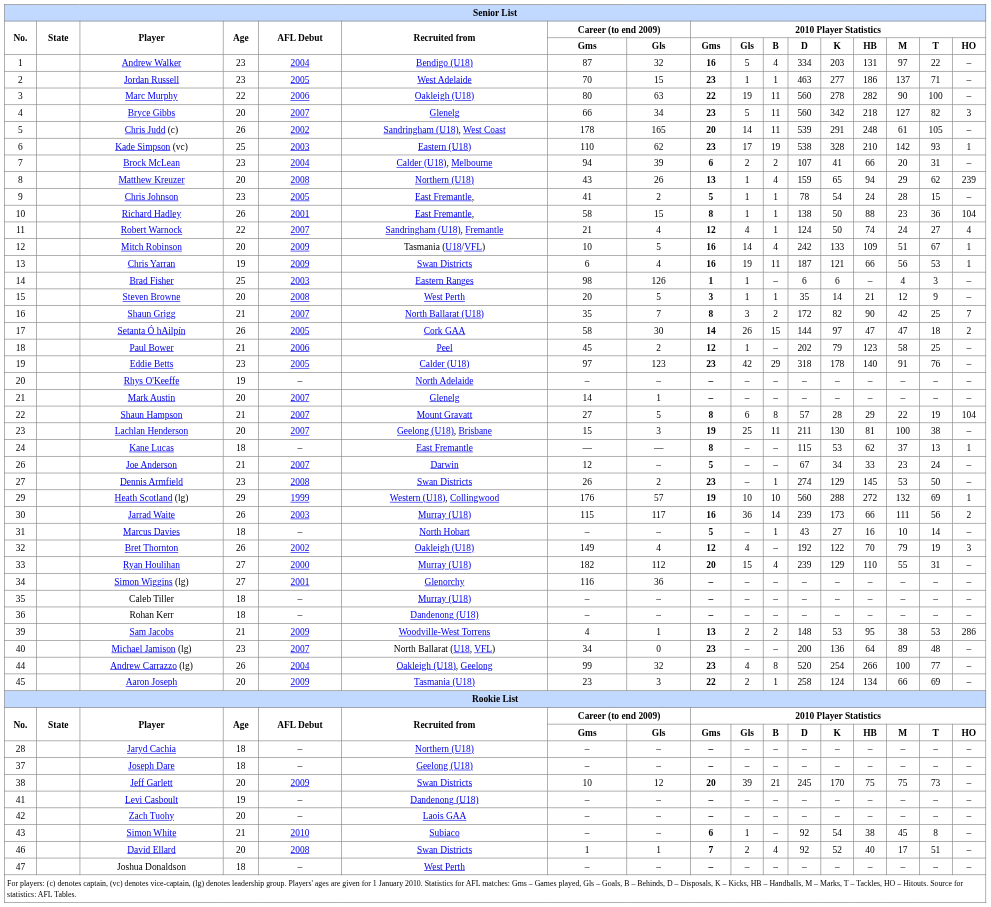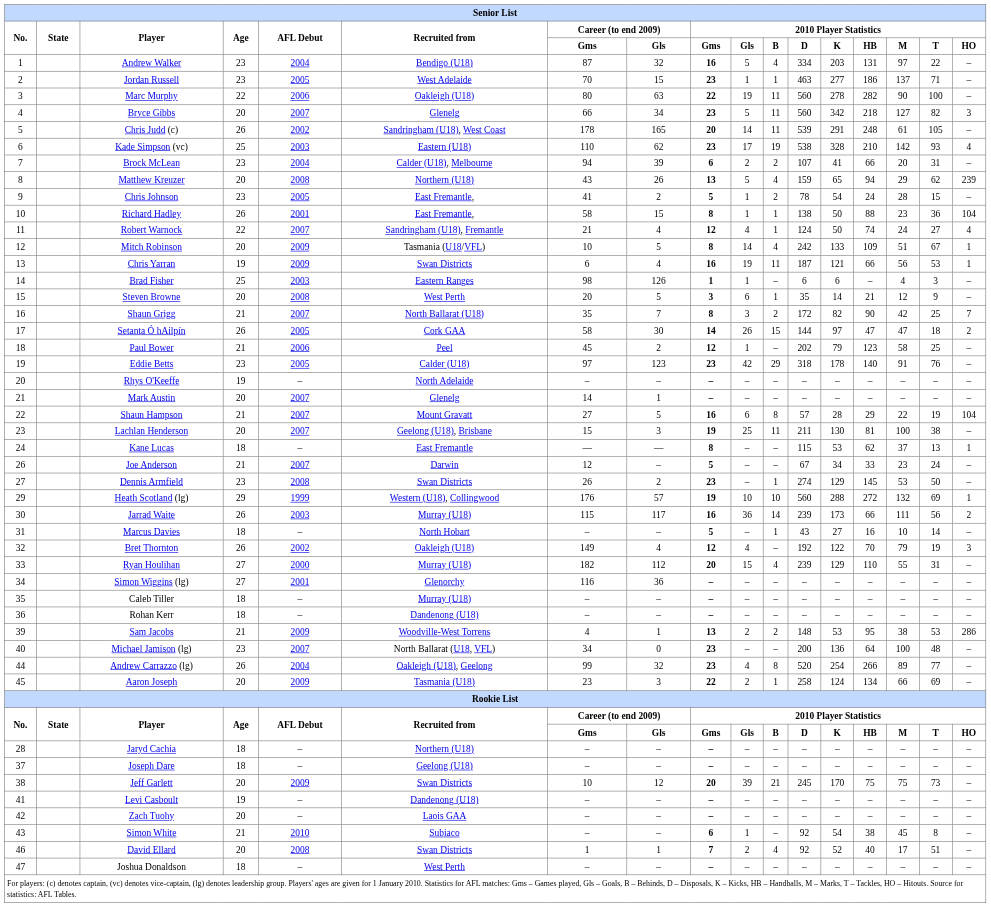 <table border="1" cellpadding="4" cellspacing="0"  style="text-align:center; font-size:95%; border-collapse:collapse;">
 <tr style="background:#C1D8FF;">
 <th colspan="17">Senior List</th>
 </tr>
 <tr>
 <td rowspan="2"><strong>No. </strong></td>
 <td rowspan="2"><strong>State</strong></td>
 <td rowspan="2"><strong>Player </strong></td>
 <td rowspan="2"><strong>Age </strong></td>
 <td rowspan="2"><strong>AFL Debut </strong></td>
 <td rowspan="2"><strong>Recruited from </strong></td>
 <td colspan="2"><strong>Career (to end 2009) </strong></td>
 <td colspan="9"><strong>2010 Player Statistics</strong></td>
 </tr>
 <tr>
 <th>Gms</th>
 <th>Gls</th>
 <th>Gms</th>
 <th>Gls</th>
 <th>B</th>
 <th>D</th>
 <th>K</th>
 <th>HB</th>
 <th>M</th>
 <th>T</th>
 <th>HO</th>
 </tr>
 <tr>
 <td>1</td>
 <td></td>
 <td><a href='#'>Andrew Walker</a></td>
 <td>23</td>
 <td><a href='#'>2004</a></td>
 <td><a href='#'>Bendigo (U18)</a></td>
 <td>87</td>
 <td>32</td>
 <td><strong>16</strong></td>
 <td>5</td>
 <td>4</td>
 <td>334</td>
 <td>203</td>
 <td>131</td>
 <td>97</td>
 <td>22</td>
 <td>–</td>
 </tr>
 <tr>
 <td>2</td>
 <td></td>
 <td><a href='#'>Jordan Russell</a></td>
 <td>23</td>
 <td><a href='#'>2005</a></td>
 <td><a href='#'>West Adelaide</a></td>
 <td>70</td>
 <td>15</td>
 <td><strong>23</strong></td>
 <td>1</td>
 <td>1</td>
 <td>463</td>
 <td>277</td>
 <td>186</td>
 <td>137</td>
 <td>71</td>
 <td>–</td>
 </tr>
 <tr>
 <td>3</td>
 <td></td>
 <td><a href='#'>Marc Murphy</a></td>
 <td>22</td>
 <td><a href='#'>2006</a></td>
 <td><a href='#'>Oakleigh (U18)</a></td>
 <td>80</td>
 <td>63</td>
 <td><strong>22</strong></td>
 <td>19</td>
 <td>11</td>
 <td>560</td>
 <td>278</td>
 <td>282</td>
 <td>90</td>
 <td>100</td>
 <td>–</td>
 </tr>
 <tr>
 <td>4</td>
 <td></td>
 <td><a href='#'>Bryce Gibbs</a></td>
 <td>20</td>
 <td><a href='#'>2007</a></td>
 <td><a href='#'>Glenelg</a></td>
 <td>66</td>
 <td>34</td>
 <td><strong>23</strong></td>
 <td>5</td>
 <td>11</td>
 <td>560</td>
 <td>342</td>
 <td>218</td>
 <td>127</td>
 <td>82</td>
 <td>3</td>
 </tr>
 <tr>
 <td>5</td>
 <td></td>
 <td><a href='#'>Chris Judd</a> (c)</td>
 <td>26</td>
 <td><a href='#'>2002</a></td>
 <td><a href='#'>Sandringham (U18)</a>, <a href='#'>West Coast</a></td>
 <td>178</td>
 <td>165</td>
 <td><strong>20</strong></td>
 <td>14</td>
 <td>11</td>
 <td>539</td>
 <td>291</td>
 <td>248</td>
 <td>61</td>
 <td>105</td>
 <td>–</td>
 </tr>
 <tr>
 <td>6</td>
 <td></td>
 <td><a href='#'>Kade Simpson</a> (vc)</td>
 <td>25</td>
 <td><a href='#'>2003</a></td>
 <td><a href='#'>Eastern (U18)</a></td>
 <td>110</td>
 <td>62</td>
 <td><strong>23</strong></td>
 <td>17</td>
 <td>19</td>
 <td>538</td>
 <td>328</td>
 <td>210</td>
 <td>142</td>
 <td>93</td>
-<td>1</td>
+<td>4</td>
 </tr>
 <tr>
 <td>7</td>
 <td></td>
 <td><a href='#'>Brock McLean</a></td>
 <td>23</td>
 <td><a href='#'>2004</a></td>
 <td><a href='#'>Calder (U18)</a>, <a href='#'>Melbourne</a></td>
 <td>94</td>
 <td>39</td>
 <td><strong>6</strong></td>
 <td>2</td>
 <td>2</td>
 <td>107</td>
 <td>41</td>
 <td>66</td>
 <td>20</td>
 <td>31</td>
 <td>–</td>
 </tr>
 <tr>
 <td>8</td>
 <td></td>
 <td><a href='#'>Matthew Kreuzer</a></td>
 <td>20</td>
 <td><a href='#'>2008</a></td>
 <td><a href='#'>Northern (U18)</a></td>
 <td>43</td>
 <td>26</td>
 <td><strong>13</strong></td>
-<td>1</td>
+<td>5</td>
 <td>4</td>
 <td>159</td>
 <td>65</td>
 <td>94</td>
 <td>29</td>
 <td>62</td>
 <td>239</td>
 </tr>
 <tr>
 <td>9</td>
 <td></td>
 <td><a href='#'>Chris Johnson</a></td>
 <td>23</td>
 <td><a href='#'>2005</a></td>
 <td><a href='#'>East Fremantle</a>, </td>
 <td>41</td>
 <td>2</td>
 <td><strong>5</strong></td>
 <td>1</td>
-<td>1</td>
+<td>2</td>
 <td>78</td>
 <td>54</td>
 <td>24</td>
 <td>28</td>
 <td>15</td>
 <td>–</td>
 </tr>
 <tr>
 <td>10</td>
 <td></td>
 <td><a href='#'>Richard Hadley</a></td>
 <td>26</td>
 <td><a href='#'>2001</a></td>
 <td><a href='#'>East Fremantle</a>, </td>
 <td>58</td>
 <td>15</td>
 <td><strong>8</strong></td>
 <td>1</td>
 <td>1</td>
 <td>138</td>
 <td>50</td>
 <td>88</td>
 <td>23</td>
 <td>36</td>
 <td>104</td>
 </tr>
 <tr>
 <td>11</td>
 <td></td>
 <td><a href='#'>Robert Warnock</a></td>
 <td>22</td>
 <td><a href='#'>2007</a></td>
 <td><a href='#'>Sandringham (U18)</a>, <a href='#'>Fremantle</a></td>
 <td>21</td>
 <td>4</td>
 <td><strong>12</strong></td>
 <td>4</td>
 <td>1</td>
 <td>124</td>
 <td>50</td>
 <td>74</td>
 <td>24</td>
 <td>27</td>
 <td>4</td>
 </tr>
 <tr>
 <td>12</td>
 <td></td>
 <td><a href='#'>Mitch Robinson</a></td>
 <td>20</td>
 <td><a href='#'>2009</a></td>
 <td>Tasmania (<a href='#'>U18</a>/<a href='#'>VFL</a>)</td>
 <td>10</td>
 <td>5</td>
-<td><strong>16</strong></td>
+<td><strong>8</strong></td>
 <td>14</td>
 <td>4</td>
 <td>242</td>
 <td>133</td>
 <td>109</td>
 <td>51</td>
 <td>67</td>
 <td>1</td>
 </tr>
 <tr>
 <td>13</td>
 <td></td>
 <td><a href='#'>Chris Yarran</a></td>
 <td>19</td>
 <td><a href='#'>2009</a></td>
 <td><a href='#'>Swan Districts</a></td>
 <td>6</td>
 <td>4</td>
 <td><strong>16</strong></td>
 <td>19</td>
 <td>11</td>
 <td>187</td>
 <td>121</td>
 <td>66</td>
 <td>56</td>
 <td>53</td>
 <td>1</td>
 </tr>
 <tr>
 <td>14</td>
 <td></td>
 <td><a href='#'>Brad Fisher</a></td>
 <td>25</td>
 <td><a href='#'>2003</a></td>
 <td><a href='#'>Eastern Ranges</a></td>
 <td>98</td>
 <td>126</td>
 <td><strong>1</strong></td>
 <td>1</td>
 <td>–</td>
 <td>6</td>
 <td>6</td>
 <td>–</td>
 <td>4</td>
 <td>3</td>
 <td>–</td>
 </tr>
 <tr>
 <td>15</td>
 <td></td>
 <td><a href='#'>Steven Browne</a></td>
 <td>20</td>
 <td><a href='#'>2008</a></td>
 <td><a href='#'>West Perth</a></td>
 <td>20</td>
 <td>5</td>
 <td><strong>3</strong></td>
-<td>1</td>
+<td>6</td>
 <td>1</td>
 <td>35</td>
 <td>14</td>
 <td>21</td>
 <td>12</td>
 <td>9</td>
 <td>–</td>
 </tr>
 <tr>
 <td>16</td>
 <td></td>
 <td><a href='#'>Shaun Grigg</a></td>
 <td>21</td>
 <td><a href='#'>2007</a></td>
 <td><a href='#'>North Ballarat (U18)</a></td>
 <td>35</td>
 <td>7</td>
 <td><strong>8</strong></td>
 <td>3</td>
 <td>2</td>
 <td>172</td>
 <td>82</td>
 <td>90</td>
 <td>42</td>
 <td>25</td>
 <td>7</td>
 </tr>
 <tr>
 <td>17</td>
 <td></td>
 <td><a href='#'>Setanta Ó hAilpín</a></td>
 <td>26</td>
 <td><a href='#'>2005</a></td>
 <td><a href='#'>Cork GAA</a></td>
 <td>58</td>
 <td>30</td>
 <td><strong>14</strong></td>
 <td>26</td>
 <td>15</td>
 <td>144</td>
 <td>97</td>
 <td>47</td>
 <td>47</td>
 <td>18</td>
 <td>2</td>
 </tr>
 <tr>
 <td>18</td>
 <td></td>
 <td><a href='#'>Paul Bower</a></td>
 <td>21</td>
 <td><a href='#'>2006</a></td>
 <td><a href='#'>Peel</a></td>
 <td>45</td>
 <td>2</td>
 <td><strong>12</strong></td>
 <td>1</td>
 <td>–</td>
 <td>202</td>
 <td>79</td>
 <td>123</td>
 <td>58</td>
 <td>25</td>
 <td>–</td>
 </tr>
 <tr>
 <td>19</td>
 <td></td>
 <td><a href='#'>Eddie Betts</a></td>
 <td>23</td>
 <td><a href='#'>2005</a></td>
 <td><a href='#'>Calder (U18)</a></td>
 <td>97</td>
 <td>123</td>
 <td><strong>23</strong></td>
 <td>42</td>
 <td>29</td>
 <td>318</td>
 <td>178</td>
 <td>140</td>
 <td>91</td>
 <td>76</td>
 <td>–</td>
 </tr>
 <tr>
 <td>20</td>
 <td></td>
 <td><a href='#'>Rhys O'Keeffe</a></td>
 <td>19</td>
 <td>–</td>
 <td><a href='#'>North Adelaide</a></td>
 <td>–</td>
 <td>–</td>
 <td><strong>–</strong></td>
 <td>–</td>
 <td>–</td>
 <td>–</td>
 <td>–</td>
 <td>–</td>
 <td>–</td>
 <td>–</td>
 <td>–</td>
 </tr>
 <tr>
 <td>21</td>
 <td></td>
 <td><a href='#'>Mark Austin</a></td>
 <td>20</td>
 <td><a href='#'>2007</a></td>
 <td><a href='#'>Glenelg</a></td>
 <td>14</td>
 <td>1</td>
 <td><strong>–</strong></td>
 <td>–</td>
 <td>–</td>
 <td>–</td>
 <td>–</td>
 <td>–</td>
 <td>–</td>
 <td>–</td>
 <td>–</td>
 </tr>
 <tr>
 <td>22</td>
 <td></td>
 <td><a href='#'>Shaun Hampson</a></td>
 <td>21</td>
 <td><a href='#'>2007</a></td>
 <td><a href='#'>Mount Gravatt</a></td>
 <td>27</td>
 <td>5</td>
-<td><strong>8</strong></td>
+<td><strong>16</strong></td>
 <td>6</td>
 <td>8</td>
 <td>57</td>
 <td>28</td>
 <td>29</td>
 <td>22</td>
 <td>19</td>
 <td>104</td>
 </tr>
 <tr>
 <td>23</td>
 <td></td>
 <td><a href='#'>Lachlan Henderson</a></td>
 <td>20</td>
 <td><a href='#'>2007</a></td>
 <td><a href='#'>Geelong (U18)</a>, <a href='#'>Brisbane</a></td>
 <td>15</td>
 <td>3</td>
 <td><strong>19</strong></td>
 <td>25</td>
 <td>11</td>
 <td>211</td>
 <td>130</td>
 <td>81</td>
 <td>100</td>
 <td>38</td>
 <td>–</td>
 </tr>
 <tr>
 <td>24</td>
 <td></td>
 <td><a href='#'>Kane Lucas</a></td>
 <td>18</td>
 <td>–</td>
 <td><a href='#'>East Fremantle</a></td>
 <td>—</td>
 <td>—</td>
 <td><strong>8</strong></td>
 <td>–</td>
 <td>–</td>
 <td>115</td>
 <td>53</td>
 <td>62</td>
 <td>37</td>
 <td>13</td>
 <td>1</td>
 </tr>
 <tr>
 <td>26</td>
 <td></td>
 <td><a href='#'>Joe Anderson</a></td>
 <td>21</td>
 <td><a href='#'>2007</a></td>
 <td><a href='#'>Darwin</a></td>
 <td>12</td>
 <td>–</td>
 <td><strong>5</strong></td>
 <td>–</td>
 <td>–</td>
 <td>67</td>
 <td>34</td>
 <td>33</td>
 <td>23</td>
 <td>24</td>
 <td>–</td>
 </tr>
 <tr>
 <td>27</td>
 <td></td>
 <td><a href='#'>Dennis Armfield</a></td>
 <td>23</td>
 <td><a href='#'>2008</a></td>
 <td><a href='#'>Swan Districts</a></td>
 <td>26</td>
 <td>2</td>
 <td><strong>23</strong></td>
 <td>–</td>
 <td>1</td>
 <td>274</td>
 <td>129</td>
 <td>145</td>
 <td>53</td>
 <td>50</td>
 <td>–</td>
 </tr>
 <tr>
 <td>29</td>
 <td></td>
 <td><a href='#'>Heath Scotland</a> (lg)</td>
 <td>29</td>
 <td><a href='#'>1999</a></td>
 <td><a href='#'>Western (U18)</a>, <a href='#'>Collingwood</a></td>
 <td>176</td>
 <td>57</td>
 <td><strong>19</strong></td>
 <td>10</td>
 <td>10</td>
 <td>560</td>
 <td>288</td>
 <td>272</td>
 <td>132</td>
 <td>69</td>
 <td>1</td>
 </tr>
 <tr>
 <td>30</td>
 <td></td>
 <td><a href='#'>Jarrad Waite</a></td>
 <td>26</td>
 <td><a href='#'>2003</a></td>
 <td><a href='#'>Murray (U18)</a></td>
 <td>115</td>
 <td>117</td>
 <td><strong>16</strong></td>
 <td>36</td>
 <td>14</td>
 <td>239</td>
 <td>173</td>
 <td>66</td>
 <td>111</td>
 <td>56</td>
 <td>2</td>
 </tr>
 <tr>
 <td>31</td>
 <td></td>
 <td><a href='#'>Marcus Davies</a></td>
 <td>18</td>
 <td>–</td>
 <td><a href='#'>North Hobart</a></td>
 <td>–</td>
 <td>–</td>
 <td><strong>5</strong></td>
 <td>–</td>
 <td>1</td>
 <td>43</td>
 <td>27</td>
 <td>16</td>
 <td>10</td>
 <td>14</td>
 <td>–</td>
 </tr>
 <tr>
 <td>32</td>
 <td></td>
 <td><a href='#'>Bret Thornton</a></td>
 <td>26</td>
 <td><a href='#'>2002</a></td>
 <td><a href='#'>Oakleigh (U18)</a></td>
 <td>149</td>
 <td>4</td>
 <td><strong>12</strong></td>
 <td>4</td>
 <td>–</td>
 <td>192</td>
 <td>122</td>
 <td>70</td>
 <td>79</td>
 <td>19</td>
 <td>3</td>
 </tr>
 <tr>
 <td>33</td>
 <td></td>
 <td><a href='#'>Ryan Houlihan</a></td>
 <td>27</td>
 <td><a href='#'>2000</a></td>
 <td><a href='#'>Murray (U18)</a></td>
 <td>182</td>
 <td>112</td>
 <td><strong>20</strong></td>
 <td>15</td>
 <td>4</td>
 <td>239</td>
 <td>129</td>
 <td>110</td>
 <td>55</td>
 <td>31</td>
 <td>–</td>
 </tr>
 <tr>
 <td>34</td>
 <td></td>
 <td><a href='#'>Simon Wiggins</a> (lg)</td>
 <td>27</td>
 <td><a href='#'>2001</a></td>
 <td><a href='#'>Glenorchy</a></td>
 <td>116</td>
 <td>36</td>
 <td><strong>–</strong></td>
 <td>–</td>
 <td>–</td>
 <td>–</td>
 <td>–</td>
 <td>–</td>
 <td>–</td>
 <td>–</td>
 <td>–</td>
 </tr>
 <tr>
 <td>35</td>
 <td></td>
 <td>Caleb Tiller</td>
 <td>18</td>
 <td>–</td>
 <td><a href='#'>Murray (U18)</a></td>
 <td>–</td>
 <td>–</td>
 <td><strong>–</strong></td>
 <td>–</td>
 <td>–</td>
 <td>–</td>
 <td>–</td>
 <td>–</td>
 <td>–</td>
 <td>–</td>
 <td>–</td>
 </tr>
 <tr>
 <td>36</td>
 <td></td>
 <td>Rohan Kerr</td>
 <td>18</td>
 <td>–</td>
 <td><a href='#'>Dandenong (U18)</a></td>
 <td>–</td>
 <td>–</td>
 <td><strong>–</strong></td>
 <td>–</td>
 <td>–</td>
 <td>–</td>
 <td>–</td>
 <td>–</td>
 <td>–</td>
 <td>–</td>
 <td>–</td>
 </tr>
 <tr>
 <td>39</td>
 <td></td>
 <td><a href='#'>Sam Jacobs</a></td>
 <td>21</td>
 <td><a href='#'>2009</a></td>
 <td><a href='#'>Woodville-West Torrens</a></td>
 <td>4</td>
 <td>1</td>
 <td><strong>13</strong></td>
 <td>2</td>
 <td>2</td>
 <td>148</td>
 <td>53</td>
 <td>95</td>
 <td>38</td>
 <td>53</td>
 <td>286</td>
 </tr>
 <tr>
 <td>40</td>
 <td></td>
 <td><a href='#'>Michael Jamison</a> (lg)</td>
 <td>23</td>
 <td><a href='#'>2007</a></td>
 <td>North Ballarat (<a href='#'>U18</a>, <a href='#'>VFL</a>)</td>
 <td>34</td>
 <td>0</td>
 <td><strong>23</strong></td>
 <td>–</td>
 <td>–</td>
 <td>200</td>
 <td>136</td>
 <td>64</td>
-<td>89</td>
+<td>100</td>
 <td>48</td>
 <td>–</td>
 </tr>
 <tr>
 <td>44</td>
 <td></td>
 <td><a href='#'>Andrew Carrazzo</a> (lg)</td>
 <td>26</td>
 <td><a href='#'>2004</a></td>
 <td><a href='#'>Oakleigh (U18)</a>, <a href='#'>Geelong</a></td>
 <td>99</td>
 <td>32</td>
 <td><strong>23</strong></td>
 <td>4</td>
 <td>8</td>
 <td>520</td>
 <td>254</td>
 <td>266</td>
-<td>100</td>
+<td>89</td>
 <td>77</td>
 <td>–</td>
 </tr>
 <tr>
 <td>45</td>
 <td></td>
 <td><a href='#'>Aaron Joseph</a></td>
 <td>20</td>
 <td><a href='#'>2009</a></td>
 <td><a href='#'>Tasmania (U18)</a></td>
 <td>23</td>
 <td>3</td>
 <td><strong>22</strong></td>
 <td>2</td>
 <td>1</td>
 <td>258</td>
 <td>124</td>
 <td>134</td>
 <td>66</td>
 <td>69</td>
 <td>–</td>
 </tr>
 <tr>
 <th colspan="17" style="background:#C1D8FF;">Rookie List</th>
 </tr>
 <tr>
 <td rowspan="2"><strong>No. </strong></td>
 <td rowspan="2"><strong>State</strong></td>
 <td rowspan="2"><strong>Player </strong></td>
 <td rowspan="2"><strong>Age </strong></td>
 <td rowspan="2"><strong>AFL Debut </strong></td>
 <td rowspan="2"><strong>Recruited from </strong></td>
 <td colspan="2"><strong>Career (to end 2009) </strong></td>
 <td colspan="9"><strong>2010 Player Statistics</strong></td>
 </tr>
 <tr>
 <th>Gms</th>
 <th>Gls</th>
 <th>Gms</th>
 <th>Gls</th>
 <th>B</th>
 <th>D</th>
 <th>K</th>
 <th>HB</th>
 <th>M</th>
 <th>T</th>
 <th>HO</th>
 </tr>
 <tr>
 <td>28</td>
 <td></td>
 <td><a href='#'>Jaryd Cachia</a></td>
 <td>18</td>
 <td>–</td>
 <td><a href='#'>Northern (U18)</a></td>
 <td>–</td>
 <td>–</td>
 <td><strong>–</strong></td>
 <td>–</td>
 <td>–</td>
 <td>–</td>
 <td>–</td>
 <td>–</td>
 <td>–</td>
 <td>–</td>
 <td>–</td>
 </tr>
 <tr>
 <td>37</td>
 <td></td>
 <td><a href='#'>Joseph Dare</a></td>
 <td>18</td>
 <td>–</td>
 <td><a href='#'>Geelong (U18)</a></td>
 <td>–</td>
 <td>–</td>
 <td><strong>–</strong></td>
 <td>–</td>
 <td>–</td>
 <td>–</td>
 <td>–</td>
 <td>–</td>
 <td>–</td>
 <td>–</td>
 <td>–</td>
 </tr>
 <tr>
 <td>38</td>
 <td></td>
 <td><a href='#'>Jeff Garlett</a></td>
 <td>20</td>
 <td><a href='#'>2009</a></td>
 <td><a href='#'>Swan Districts</a></td>
 <td>10</td>
 <td>12</td>
 <td><strong>20</strong></td>
 <td>39</td>
 <td>21</td>
 <td>245</td>
 <td>170</td>
 <td>75</td>
 <td>75</td>
 <td>73</td>
 <td>–</td>
 </tr>
 <tr>
 <td>41</td>
 <td></td>
 <td><a href='#'>Levi Casboult</a></td>
 <td>19</td>
 <td>–</td>
 <td><a href='#'>Dandenong (U18)</a></td>
 <td>–</td>
 <td>–</td>
 <td><strong>–</strong></td>
 <td>–</td>
 <td>–</td>
 <td>–</td>
 <td>–</td>
 <td>–</td>
 <td>–</td>
 <td>–</td>
 <td>–</td>
 </tr>
 <tr>
 <td>42</td>
 <td></td>
 <td><a href='#'>Zach Tuohy</a></td>
 <td>20</td>
 <td>–</td>
 <td><a href='#'>Laois GAA</a></td>
 <td>–</td>
 <td>–</td>
 <td><strong>–</strong></td>
 <td>–</td>
 <td>–</td>
 <td>–</td>
 <td>–</td>
 <td>–</td>
 <td>–</td>
 <td>–</td>
 <td>–</td>
 </tr>
 <tr>
 <td>43</td>
 <td></td>
 <td><a href='#'>Simon White</a></td>
 <td>21</td>
 <td><a href='#'>2010</a></td>
 <td><a href='#'>Subiaco</a></td>
 <td>–</td>
 <td>–</td>
 <td><strong>6</strong></td>
 <td>1</td>
 <td>–</td>
 <td>92</td>
 <td>54</td>
 <td>38</td>
 <td>45</td>
 <td>8</td>
 <td>–</td>
 </tr>
 <tr>
 <td>46</td>
 <td></td>
 <td><a href='#'>David Ellard</a></td>
 <td>20</td>
 <td><a href='#'>2008</a></td>
 <td><a href='#'>Swan Districts</a></td>
 <td>1</td>
 <td>1</td>
 <td><strong>7</strong></td>
 <td>2</td>
 <td>4</td>
 <td>92</td>
 <td>52</td>
 <td>40</td>
 <td>17</td>
 <td>51</td>
 <td>–</td>
 </tr>
 <tr>
 <td>47</td>
 <td></td>
 <td>Joshua Donaldson</td>
 <td>18</td>
 <td>–</td>
 <td><a href='#'>West Perth</a></td>
 <td>–</td>
 <td>–</td>
 <td><strong>–</strong></td>
 <td>–</td>
 <td>–</td>
 <td>–</td>
 <td>–</td>
 <td>–</td>
 <td>–</td>
 <td>–</td>
 <td>–</td>
 </tr>
 <tr>
 <td colspan="17" align=left><small>For players: (c) denotes captain, (vc) denotes vice-captain, (lg) denotes leadership group. Players' ages are given for 1 January 2010. Statistics for AFL matches: Gms – Games played, Gls – Goals, B – Behinds, D – Disposals, K – Kicks, HB – Handballs, M – Marks, T – Tackles, HO – Hitouts. Source for statistics: AFL Tables.</small></td>
 </tr>
 </table>
